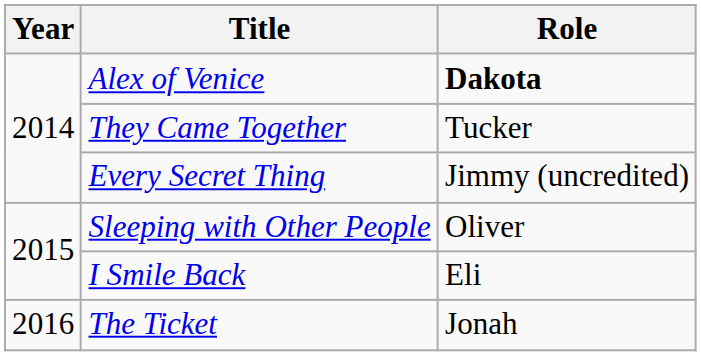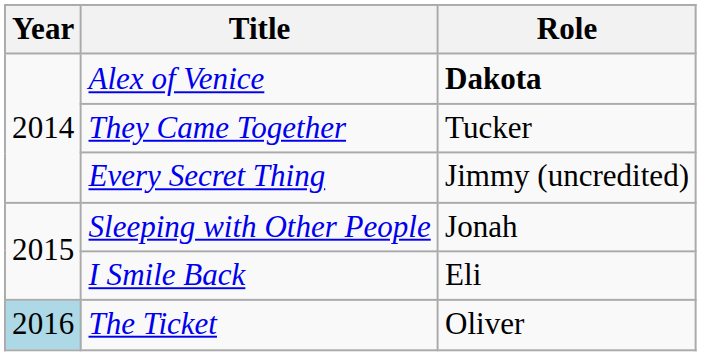 <table class="wikitable sortable">
 <tr>
 <th>Year</th>
 <th>Title</th>
 <th>Role</th>
 </tr>
 <tr>
 <td rowspan="3">2014</td>
 <td><em><a href='#'>Alex of Venice</a></em></td>
 <td><strong>Dakota</strong></td>
 </tr>
 <tr>
 <td><em><a href='#'>They Came Together</a></em></td>
 <td>Tucker</td>
 </tr>
 <tr>
 <td><em><a href='#'>Every Secret Thing</a></em></td>
 <td>Jimmy (uncredited)</td>
 </tr>
 <tr>
 <td rowspan="2">2015</td>
 <td><em><a href='#'>Sleeping with Other People</a></em></td>
-<td>Oliver</td>
+<td>Jonah</td>
 </tr>
 <tr>
 <td><em><a href='#'>I Smile Back</a></em></td>
 <td>Eli</td>
 </tr>
 <tr>
-<td>2016</td>
+<td style="background: lightblue;">2016</td>
 <td><em><a href='#'>The Ticket</a></em></td>
-<td>Jonah</td>
+<td>Oliver</td>
 </tr>
 </table>
